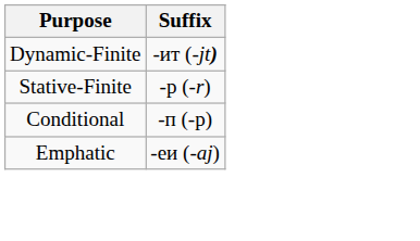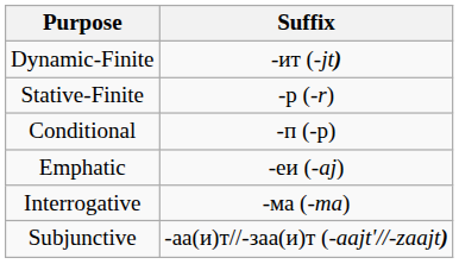 <table class="wikitable" style="text-align:center">
 <tr>
 <th>Purpose</th>
 <th>Suffix</th>
 </tr>
 <tr>
 <td>Dynamic-Finite</td>
 <td>-ит (<em>-jt<strong>)</td>
 </tr>
 <tr>
 <td>Stative-Finite</td>
 <td>-р (<em>-r</em>)</td>
 </tr>
 <tr>
 <td>Conditional</td>
 <td>-п (</em>-p</strong>)</td>
 </tr>
 <tr>
 <td>Emphatic</td>
 <td>-еи (<em>-aj</em>)</td>
 </tr>
+<tr>
+<td>Interrogative</td>
+<td>-ма (<em>-ma</em>)</td>
+</tr>
+<tr>
+<td>Subjunctive</td>
+<td>-аа(и)т//-заа(и)т (<em>-aajt'//-zaajt<strong>)</td>
+</tr>
 </table>
